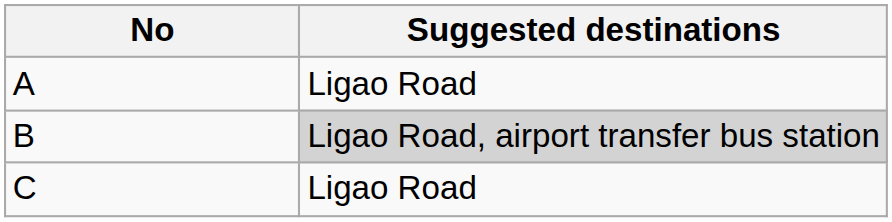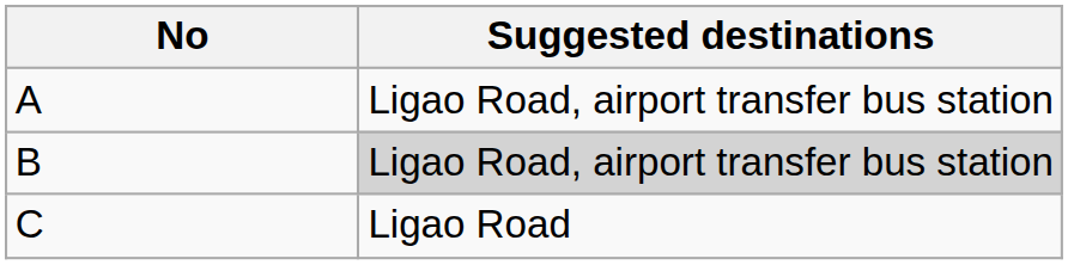 <table class="wikitable" style="margin-bottom: 10px;">
 <tr>
 <th width="135px">No</th>
 <th>Suggested destinations</th>
 </tr>
 <tr>
 <td>A</td>
-<td>Ligao Road</td>
+<td>Ligao Road, airport transfer bus station</td>
 </tr>
 <tr>
 <td>B</td>
 <td style="background: lightgrey;">Ligao Road, airport transfer bus station</td>
 </tr>
 <tr>
 <td>C</td>
 <td>Ligao Road</td>
 </tr>
 </table>
